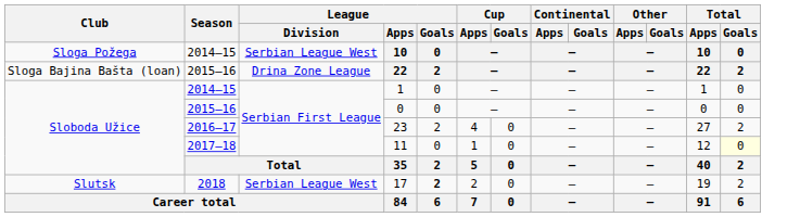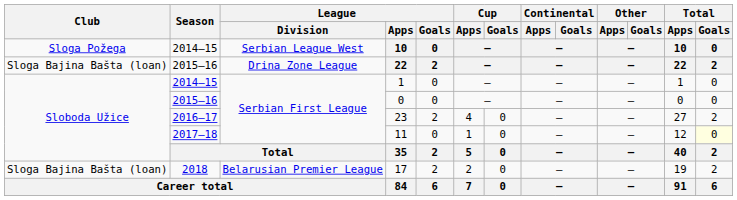 <table class="wikitable" style="text-align: center;">
 <tr>
 <th rowspan="2">Club</th>
 <th rowspan="2">Season</th>
 <th colspan="3">League</th>
 <th colspan="2">Cup</th>
 <th colspan="2">Continental</th>
 <th colspan="2">Other</th>
 <th colspan="2">Total</th>
 </tr>
 <tr>
 <th>Division</th>
 <th>Apps</th>
 <th>Goals</th>
 <th>Apps</th>
 <th>Goals</th>
 <th>Apps</th>
 <th>Goals</th>
 <th>Apps</th>
 <th>Goals</th>
 <th>Apps</th>
 <th>Goals</th>
 </tr>
 <tr>
 <td><a href='#'>Sloga Požega</a></td>
 <td>2014–15</td>
 <td><a href='#'>Serbian League West</a></td>
 <th>10</th>
 <th>0</th>
 <th colspan="2">—</th>
 <th colspan="2">—</th>
 <th colspan="2">—</th>
 <th>10</th>
 <th>0</th>
 </tr>
 <tr>
 <td>Sloga Bajina Bašta (loan)</td>
 <td>2015–16</td>
 <td><a href='#'>Drina Zone League</a></td>
 <th>22</th>
 <th>2</th>
 <th colspan="2">—</th>
 <th colspan="2">—</th>
 <th colspan="2">—</th>
 <th>22</th>
 <th>2</th>
 </tr>
 <tr>
 <td rowspan="5"><a href='#'>Sloboda Užice</a></td>
 <td><a href='#'>2014–15</a></td>
 <td rowspan="4"><a href='#'>Serbian First League</a></td>
 <td>1</td>
 <td>0</td>
 <td colspan="2">—</td>
 <td colspan="2">—</td>
 <td colspan="2">—</td>
 <td>1</td>
 <td>0</td>
 </tr>
 <tr>
 <td><a href='#'>2015–16</a></td>
 <td>0</td>
 <td>0</td>
 <td colspan="2">—</td>
 <td colspan="2">—</td>
 <td colspan="2">—</td>
 <td>0</td>
 <td>0</td>
 </tr>
 <tr>
 <td><a href='#'>2016–17</a></td>
 <td>23</td>
 <td>2</td>
 <td>4</td>
 <td>0</td>
 <td colspan="2">—</td>
 <td colspan="2">—</td>
 <td>27</td>
 <td>2</td>
 </tr>
 <tr>
 <td><a href='#'>2017–18</a></td>
 <td>11</td>
 <td>0</td>
 <td>1</td>
 <td>0</td>
 <td colspan="2">—</td>
 <td colspan="2">—</td>
 <td>12</td>
 <td style="background: lightyellow;">0</td>
 </tr>
 <tr>
 <th colspan="2">Total</th>
 <th>35</th>
 <th>2</th>
 <th>5</th>
 <th>0</th>
 <th colspan="2">—</th>
 <th colspan="2">—</th>
 <th>40</th>
 <th>2</th>
 </tr>
 <tr>
-<td><a href='#'>Slutsk</a></td>
+<td>Sloga Bajina Bašta (loan)</td>
 <td><a href='#'>2018</a></td>
-<td><a href='#'>Serbian League West</a></td>
+<td><a href='#'>Belarusian Premier League</a></td>
 <td>17</td>
-<td><strong>2</strong></td>
+<td>2</td>
 <td>2</td>
 <td>0</td>
 <td colspan="2">—</td>
 <td colspan="2">—</td>
 <td>19</td>
 <td>2</td>
 </tr>
 <tr>
 <th colspan="3">Career total</th>
 <th>84</th>
 <th>6</th>
 <th>7</th>
 <th>0</th>
 <th colspan="2">—</th>
 <th colspan="2">—</th>
 <th>91</th>
 <th>6</th>
 </tr>
 </table>
